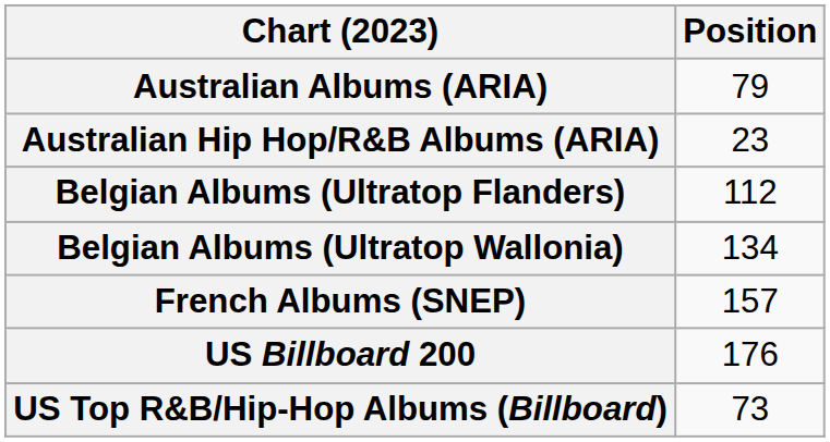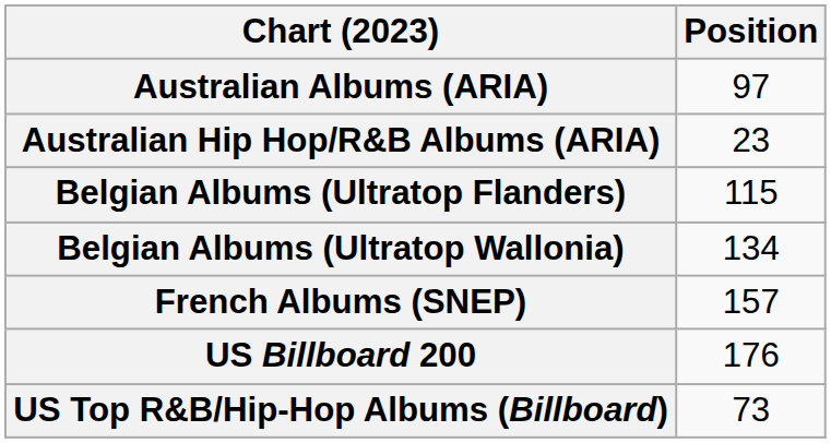 <table class="wikitable sortable plainrowheaders" style="text-align:center">
 <tr>
 <th scope="col">Chart (2023)</th>
 <th scope="col">Position</th>
 </tr>
 <tr>
 <th scope="row">Australian Albums (ARIA)</th>
-<td>79</td>
+<td>97</td>
 </tr>
 <tr>
 <th scope="row">Australian Hip Hop/R&B Albums (ARIA)</th>
 <td>23</td>
 </tr>
 <tr>
 <th scope="row">Belgian Albums (Ultratop Flanders)</th>
-<td>112</td>
+<td>115</td>
 </tr>
 <tr>
 <th scope="row">Belgian Albums (Ultratop Wallonia)</th>
 <td>134</td>
 </tr>
 <tr>
 <th scope="row">French Albums (SNEP)</th>
 <td>157</td>
 </tr>
 <tr>
 <th scope="row">US <em>Billboard</em> 200</th>
 <td>176</td>
 </tr>
 <tr>
 <th scope="row">US Top R&B/Hip-Hop Albums (<em>Billboard</em>)</th>
 <td>73</td>
 </tr>
 </table>
